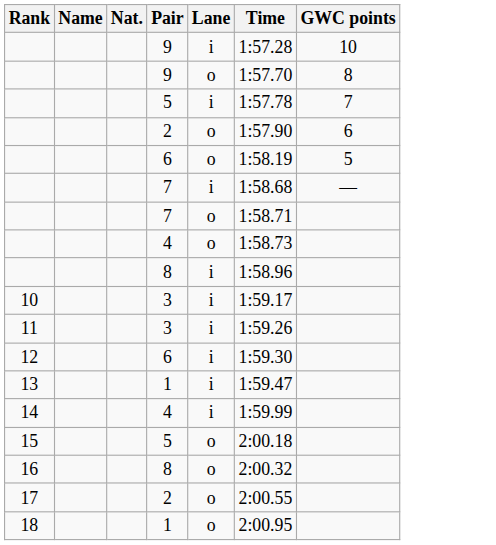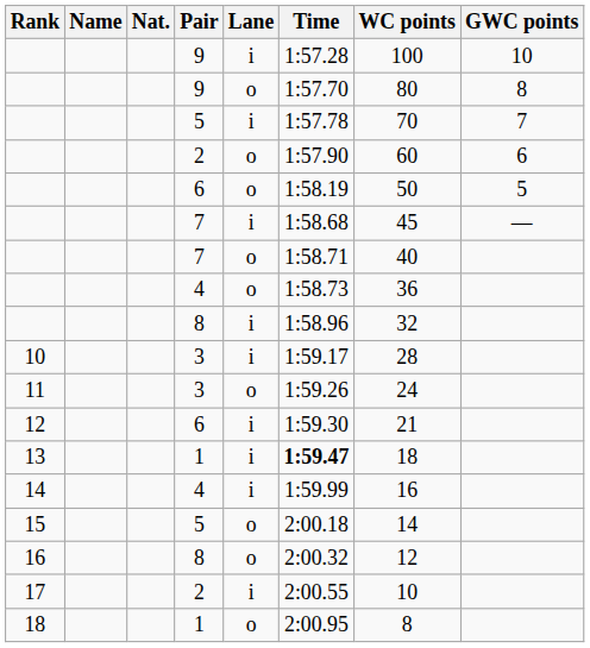 <table class="wikitable sortable" style="text-align:center">
 <tr>
 <th>Rank</th>
 <th>Name</th>
 <th>Nat.</th>
 <th>Pair</th>
 <th>Lane</th>
 <th>Time</th>
+<th>WC points</th>
 <th>GWC points</th>
 </tr>
 <tr>
 <td></td>
 <td align=left></td>
 <td></td>
 <td>9</td>
 <td>i</td>
 <td>1:57.28</td>
+<td>100</td>
 <td>10</td>
 </tr>
 <tr>
 <td></td>
 <td align=left></td>
 <td></td>
 <td>9</td>
 <td>o</td>
 <td>1:57.70</td>
+<td>80</td>
 <td>8</td>
 </tr>
 <tr>
 <td></td>
 <td align=left></td>
 <td></td>
 <td>5</td>
 <td>i</td>
 <td>1:57.78</td>
+<td>70</td>
 <td>7</td>
 </tr>
 <tr>
 <td></td>
 <td align=left></td>
 <td></td>
 <td>2</td>
 <td>o</td>
 <td>1:57.90</td>
+<td>60</td>
 <td>6</td>
 </tr>
 <tr>
 <td></td>
 <td align=left></td>
 <td></td>
 <td>6</td>
 <td>o</td>
 <td>1:58.19</td>
+<td>50</td>
 <td>5</td>
 </tr>
 <tr>
 <td></td>
 <td align=left></td>
 <td></td>
 <td>7</td>
 <td>i</td>
 <td>1:58.68</td>
+<td>45</td>
 <td>—</td>
 </tr>
 <tr>
 <td></td>
 <td align=left></td>
 <td></td>
 <td>7</td>
 <td>o</td>
 <td>1:58.71</td>
+<td>40</td>
 <td></td>
 </tr>
 <tr>
 <td></td>
 <td align=left></td>
 <td></td>
 <td>4</td>
 <td>o</td>
 <td>1:58.73</td>
+<td>36</td>
 <td></td>
 </tr>
 <tr>
 <td></td>
 <td align=left></td>
 <td></td>
 <td>8</td>
 <td>i</td>
 <td>1:58.96</td>
+<td>32</td>
 <td></td>
 </tr>
 <tr>
 <td>10</td>
 <td align=left></td>
 <td></td>
 <td>3</td>
 <td>i</td>
 <td>1:59.17</td>
+<td>28</td>
 <td></td>
 </tr>
 <tr>
 <td>11</td>
 <td align=left></td>
 <td></td>
 <td>3</td>
-<td>i</td>
+<td>o</td>
 <td>1:59.26</td>
+<td>24</td>
 <td></td>
 </tr>
 <tr>
 <td>12</td>
 <td align=left></td>
 <td></td>
 <td>6</td>
 <td>i</td>
 <td>1:59.30</td>
+<td>21</td>
 <td></td>
 </tr>
 <tr>
 <td>13</td>
 <td align=left></td>
 <td></td>
 <td>1</td>
 <td>i</td>
-<td>1:59.47</td>
+<td><strong>1:59.47</strong></td>
+<td>18</td>
 <td></td>
 </tr>
 <tr>
 <td>14</td>
 <td align=left></td>
 <td></td>
 <td>4</td>
 <td>i</td>
 <td>1:59.99</td>
+<td>16</td>
 <td></td>
 </tr>
 <tr>
 <td>15</td>
 <td align=left></td>
 <td></td>
 <td>5</td>
 <td>o</td>
 <td>2:00.18</td>
+<td>14</td>
 <td></td>
 </tr>
 <tr>
 <td>16</td>
 <td align=left></td>
 <td></td>
 <td>8</td>
 <td>o</td>
 <td>2:00.32</td>
+<td>12</td>
 <td></td>
 </tr>
 <tr>
 <td>17</td>
 <td align=left></td>
 <td></td>
 <td>2</td>
-<td>o</td>
+<td>i</td>
 <td>2:00.55</td>
+<td>10</td>
 <td></td>
 </tr>
 <tr>
 <td>18</td>
 <td align=left></td>
 <td></td>
 <td>1</td>
 <td>o</td>
 <td>2:00.95</td>
+<td>8</td>
 <td></td>
 </tr>
 </table>
